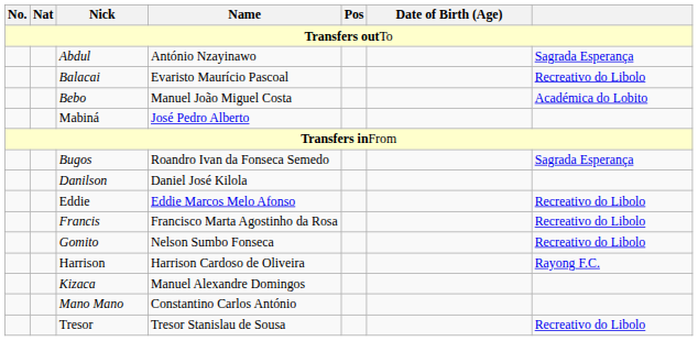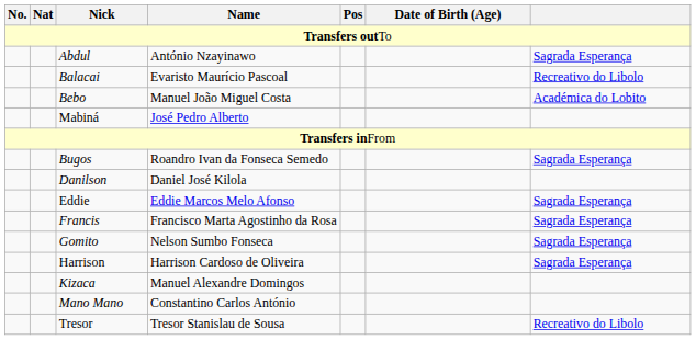 <table class="wikitable ve-ce-branchNode ve-ce-tableNode">
 <tr>
 <th>No.</th>
 <th>Nat</th>
 <th width=105px>Nick</th>
 <th width=230px>Name</th>
 <th>Pos</th>
 <th width=195px>Date of Birth (Age)</th>
 <th width=190px></th>
 </tr>
 <tr bgcolor=#ffffcc>
 <td align=center colspan=7><strong>Transfers out</strong>To</td>
 </tr>
 <tr>
 <td></td>
 <td></td>
 <td><em>Abdul</em></td>
 <td>António Nzayinawo</td>
 <td></td>
 <td></td>
 <td> <a href='#'>Sagrada Esperança</a></td>
 </tr>
 <tr>
 <td></td>
 <td></td>
 <td><em>Balacai</em></td>
 <td>Evaristo Maurício Pascoal</td>
 <td></td>
 <td></td>
 <td> <a href='#'>Recreativo do Libolo</a></td>
 </tr>
 <tr>
 <td></td>
 <td></td>
 <td><em>Bebo</em></td>
 <td>Manuel João Miguel Costa</td>
 <td></td>
 <td></td>
 <td> <a href='#'>Académica do Lobito</a></td>
 </tr>
 <tr>
 <td></td>
 <td></td>
 <td>Mabiná</td>
 <td><a href='#'>José Pedro Alberto</a></td>
 <td></td>
 <td></td>
 <td></td>
 </tr>
 <tr bgcolor=#ffffcc>
 <td align=center colspan=7><strong>Transfers in</strong>From</td>
 </tr>
 <tr>
 <td></td>
 <td></td>
 <td><em>Bugos</em></td>
 <td>Roandro Ivan da Fonseca Semedo</td>
 <td></td>
 <td></td>
 <td> <a href='#'>Sagrada Esperança</a></td>
 </tr>
 <tr>
 <td></td>
 <td></td>
 <td><em>Danilson</em></td>
 <td>Daniel José Kilola</td>
 <td></td>
 <td></td>
 <td></td>
 </tr>
 <tr>
 <td></td>
 <td></td>
 <td>Eddie</td>
 <td><a href='#'>Eddie Marcos Melo Afonso</a></td>
 <td></td>
 <td></td>
-<td> <a href='#'>Recreativo do Libolo</a></td>
+<td> <a href='#'>Sagrada Esperança</a></td>
 </tr>
 <tr>
 <td></td>
 <td></td>
 <td><em>Francis</em></td>
 <td>Francisco Marta Agostinho da Rosa</td>
 <td></td>
 <td></td>
-<td> <a href='#'>Recreativo do Libolo</a></td>
+<td> <a href='#'>Sagrada Esperança</a></td>
 </tr>
 <tr>
 <td></td>
 <td></td>
 <td><em>Gomito</em></td>
 <td>Nelson Sumbo Fonseca</td>
 <td></td>
 <td></td>
-<td> <a href='#'>Recreativo do Libolo</a></td>
+<td> <a href='#'>Sagrada Esperança</a></td>
 </tr>
 <tr>
 <td></td>
 <td></td>
 <td>Harrison</td>
 <td>Harrison Cardoso de Oliveira</td>
 <td></td>
 <td></td>
-<td> <a href='#'>Rayong F.C.</a></td>
+<td> <a href='#'>Sagrada Esperança</a></td>
 </tr>
 <tr>
 <td></td>
 <td></td>
 <td><em>Kizaca</em></td>
 <td>Manuel Alexandre Domingos</td>
 <td></td>
 <td></td>
 <td></td>
 </tr>
 <tr>
 <td></td>
 <td></td>
 <td><em>Mano Mano</em></td>
 <td>Constantino Carlos António</td>
 <td></td>
 <td></td>
 <td></td>
 </tr>
 <tr>
 <td></td>
 <td></td>
 <td>Tresor</td>
 <td>Tresor Stanislau de Sousa</td>
 <td></td>
 <td></td>
 <td> <a href='#'>Recreativo do Libolo</a></td>
 </tr>
 </table>
